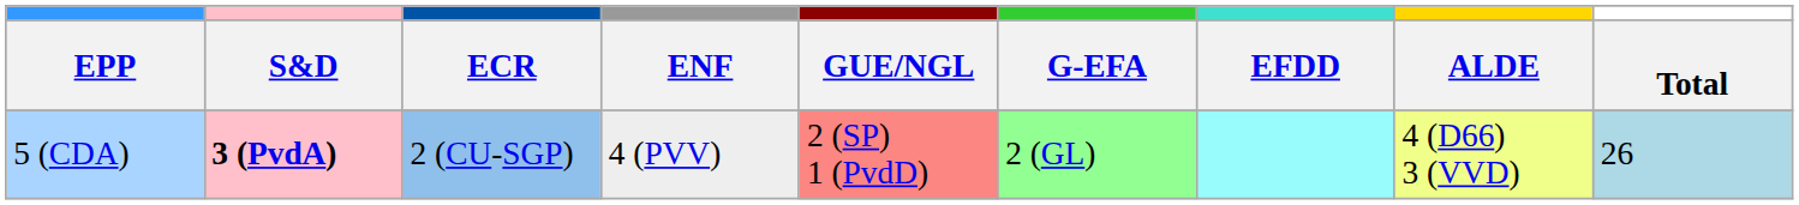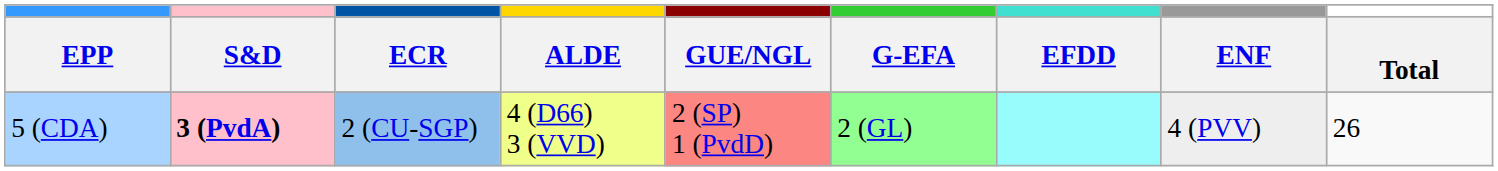 <table class="wikitable">
 <tr>
 <th style="width:10%; background:#39f;"></th>
 <th style="width:10%; background:pink;"></th>
 <th style="width:10%; background:#0054A5;"></th>
-<th style="width:10%; background:#999;"></th>
+<th style="width:10%; background:gold;"></th>
 <th style="width:10%; background:darkRed;"></th>
 <th style="width:10%; background:#32CD32;"></th>
 <th style="width:10%; background:#40E0D0;"></th>
-<th style="width:10%; background:gold;"></th>
+<th style="width:10%; background:#999;"></th>
 <th style="width:10%; background:white;"></th>
 </tr>
 <tr>
 <th style="width: 10%"><a href='#'>EPP</a></th>
 <th style="width: 10%"><a href='#'>S&D</a></th>
 <th style="width: 10%"><a href='#'>ECR</a></th>
-<th style="width: 10%"><a href='#'>ENF</a></th>
+<th style="width: 10%"><a href='#'>ALDE</a></th>
 <th style="width: 10%"><a href='#'>GUE/NGL</a></th>
 <th style="width: 10%"><a href='#'>G-EFA</a></th>
 <th style="width: 10%"><a href='#'>EFDD</a></th>
-<th style="width: 10%"><a href='#'>ALDE</a></th>
+<th style="width: 10%"><a href='#'>ENF</a></th>
 <th><br>Total</th>
 </tr>
 <tr>
 <td style="background:#a9d4ff; text-align:left;">5 (<a href='#'>CDA</a>)</td>
 <td style="background:pink; text-align:left;"><strong>3 (<a href='#'>PvdA</a>)</strong></td>
 <td style="background:#8FBFEB; text-align:left;">2 (<a href='#'>CU</a>-<a href='#'>SGP</a>)</td>
-<td style="background:#eee; text-align:left;">4 (<a href='#'>PVV</a>)</td>
+<td style="background:#f0ff8a; text-align:left;">4 (<a href='#'>D66</a>)<br>3 (<a href='#'>VVD</a>)</td>
 <td style="background:#FB8682; text-align:left;">2 (<a href='#'>SP</a>)<br>1 (<a href='#'>PvdD</a>)</td>
 <td style="background:#92FF92; text-align:left;">2 (<a href='#'>GL</a>)</td>
 <td style="background:#99FCFC; text-align:left;"></td>
-<td style="background:#f0ff8a; text-align:left;">4 (<a href='#'>D66</a>)<br>3 (<a href='#'>VVD</a>)</td>
-<td style="background: lightblue;">26</td>
+<td style="background:#eee; text-align:left;">4 (<a href='#'>PVV</a>)</td>
+<td>26</td>
 </tr>
 </table>
